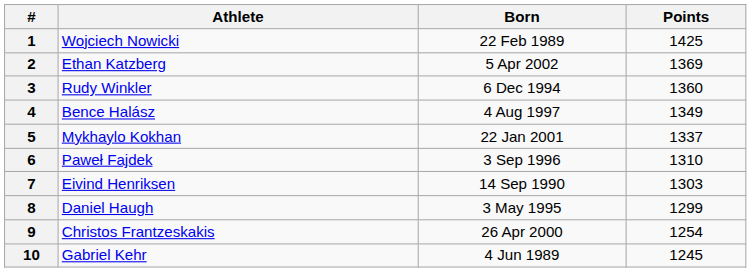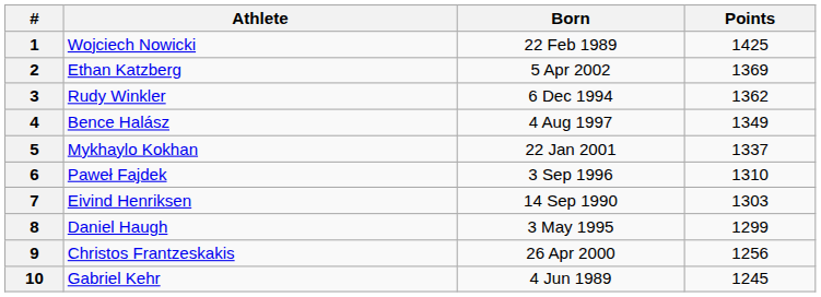 <table class="wikitable" width=80% style="font-size:90%; text-align:center;">
 <tr>
 <th>#</th>
 <th>Athlete</th>
 <th>Born</th>
 <th>Points</th>
 </tr>
 <tr>
 <th>1</th>
 <td align=left> <a href='#'>Wojciech Nowicki</a></td>
 <td>22 Feb 1989</td>
 <td>1425</td>
 </tr>
 <tr>
 <th>2</th>
 <td align=left> <a href='#'>Ethan Katzberg</a></td>
 <td>5 Apr 2002</td>
 <td>1369</td>
 </tr>
 <tr>
 <th>3</th>
 <td align=left> <a href='#'>Rudy Winkler</a></td>
 <td>6 Dec 1994</td>
-<td>1360</td>
+<td>1362</td>
 </tr>
 <tr>
 <th>4</th>
 <td align=left> <a href='#'>Bence Halász</a></td>
 <td>4 Aug 1997</td>
 <td>1349</td>
 </tr>
 <tr>
 <th>5</th>
 <td align=left> <a href='#'>Mykhaylo Kokhan</a></td>
 <td>22 Jan 2001</td>
 <td>1337</td>
 </tr>
 <tr>
 <th>6</th>
 <td align=left> <a href='#'>Paweł Fajdek</a></td>
 <td>3 Sep 1996</td>
 <td>1310</td>
 </tr>
 <tr>
 <th>7</th>
 <td align=left> <a href='#'>Eivind Henriksen</a></td>
 <td>14 Sep 1990</td>
 <td>1303</td>
 </tr>
 <tr>
 <th>8</th>
 <td align=left> <a href='#'>Daniel Haugh</a></td>
 <td>3 May 1995</td>
 <td>1299</td>
 </tr>
 <tr>
 <th>9</th>
 <td align=left> <a href='#'>Christos Frantzeskakis</a></td>
 <td>26 Apr 2000</td>
-<td>1254</td>
+<td>1256</td>
 </tr>
 <tr>
 <th>10</th>
 <td align=left> <a href='#'>Gabriel Kehr</a></td>
 <td>4 Jun 1989</td>
 <td>1245</td>
 </tr>
 </table>
